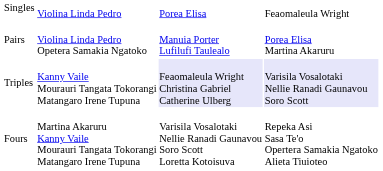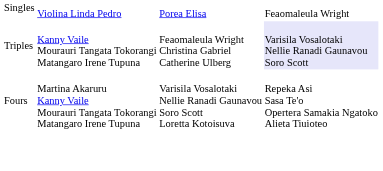 <table>
 <tr>
 <td>Singles</td>
 <td><br><a href='#'>Violina Linda Pedro</a></td>
 <td><br><a href='#'>Porea Elisa</a></td>
 <td><br>Feaomaleula Wright</td>
 </tr>
 <tr>
-<td>Pairs</td>
-<td><br><a href='#'>Violina Linda Pedro</a><br>Opetera Samakia Ngatoko</td>
-<td><br><a href='#'>Manuia Porter</a><br><a href='#'>Lufilufi Taulealo</a></td>
-<td><br><a href='#'>Porea Elisa</a><br>Martina Akaruru</td>
-</tr>
-<tr>
 <td>Triples</td>
 <td><br><a href='#'>Kanny Vaile</a><br>Mourauri Tangata Tokorangi<br>Matangaro Irene Tupuna</td>
-<td style="background: lavender;"><br>Feaomaleula Wright<br>Christina Gabriel<br>Catherine Ulberg</td>
+<td><br>Feaomaleula Wright<br>Christina Gabriel<br>Catherine Ulberg</td>
 <td style="background: lavender;"><br>Varisila Vosalotaki<br>Nellie Ranadi Gaunavou<br>Soro Scott</td>
 </tr>
 <tr>
 <td>Fours</td>
 <td><br>Martina Akaruru<br><a href='#'>Kanny Vaile</a><br>Mourauri Tangata Tokorangi<br>Matangaro Irene Tupuna</td>
 <td><br>Varisila Vosalotaki<br>Nellie Ranadi Gaunavou<br>Soro Scott<br>Loretta Kotoisuva</td>
 <td><br>Repeka Asi<br>Sasa Te'o<br>Opertera Samakia Ngatoko<br>Alieta Tiuioteo</td>
 </tr>
 </table>
